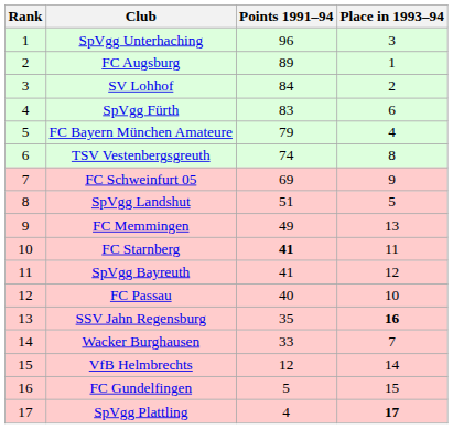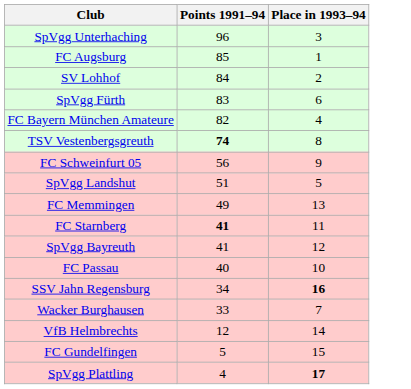 <table class="wikitable">
 <tr>
-<th>Rank</th>
 <th>Club</th>
 <th>Points 1991–94</th>
 <th>Place in 1993–94</th>
 </tr>
 <tr align="center" style="background:#ddffdd">
-<td>1</td>
 <td><a href='#'>SpVgg Unterhaching</a></td>
 <td>96</td>
 <td>3</td>
 </tr>
 <tr align="center" style="background:#ddffdd">
-<td>2</td>
 <td><a href='#'>FC Augsburg</a></td>
-<td>89</td>
+<td>85</td>
 <td>1</td>
 </tr>
 <tr align="center" style="background:#ddffdd">
-<td>3</td>
 <td><a href='#'>SV Lohhof</a></td>
 <td>84</td>
 <td>2</td>
 </tr>
 <tr align="center" style="background:#ddffdd">
-<td>4</td>
 <td><a href='#'>SpVgg Fürth</a></td>
 <td>83</td>
 <td>6</td>
 </tr>
 <tr align="center" style="background:#ddffdd">
-<td>5</td>
 <td><a href='#'>FC Bayern München Amateure</a></td>
-<td>79</td>
+<td>82</td>
 <td>4</td>
 </tr>
 <tr align="center" style="background:#ddffdd">
-<td>6</td>
 <td><a href='#'>TSV Vestenbergsgreuth</a></td>
-<td>74</td>
+<td><strong>74</strong></td>
 <td>8</td>
 </tr>
 <tr align="center" style="background:#ffcccc">
-<td>7</td>
 <td><a href='#'>FC Schweinfurt 05</a></td>
-<td>69</td>
+<td>56</td>
 <td>9</td>
 </tr>
 <tr align="center" style="background:#ffcccc">
-<td>8</td>
 <td><a href='#'>SpVgg Landshut</a></td>
 <td>51</td>
 <td>5</td>
 </tr>
 <tr align="center" style="background:#ffcccc">
-<td>9</td>
 <td><a href='#'>FC Memmingen</a></td>
 <td>49</td>
 <td>13</td>
 </tr>
 <tr align="center" style="background:#ffcccc">
-<td>10</td>
 <td><a href='#'>FC Starnberg</a></td>
 <td><strong>41</strong></td>
 <td>11</td>
 </tr>
 <tr align="center" style="background:#ffcccc">
-<td>11</td>
 <td><a href='#'>SpVgg Bayreuth</a></td>
 <td>41</td>
 <td>12</td>
 </tr>
 <tr align="center" style="background:#ffcccc">
-<td>12</td>
 <td><a href='#'>FC Passau</a></td>
 <td>40</td>
 <td>10</td>
 </tr>
 <tr align="center" style="background:#ffcccc">
-<td>13</td>
 <td><a href='#'>SSV Jahn Regensburg</a></td>
-<td>35</td>
+<td>34</td>
 <td><strong>16</strong></td>
 </tr>
 <tr align="center" style="background:#ffcccc">
-<td>14</td>
 <td><a href='#'>Wacker Burghausen</a></td>
 <td>33</td>
 <td>7</td>
 </tr>
 <tr align="center" style="background:#ffcccc">
-<td>15</td>
 <td><a href='#'>VfB Helmbrechts</a></td>
 <td>12</td>
 <td>14</td>
 </tr>
 <tr align="center" style="background:#ffcccc">
-<td>16</td>
 <td><a href='#'>FC Gundelfingen</a></td>
 <td>5</td>
 <td>15</td>
 </tr>
 <tr align="center" style="background:#ffcccc">
-<td>17</td>
 <td><a href='#'>SpVgg Plattling</a></td>
 <td>4</td>
 <td><strong>17</strong></td>
 </tr>
 </table>
